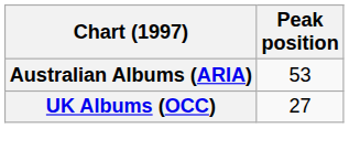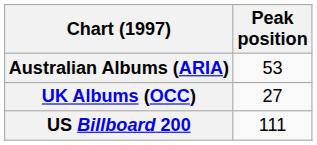 <table class="wikitable sortable plainrowheaders">
 <tr>
 <th>Chart (1997)</th>
 <th>Peak<br>position</th>
 </tr>
 <tr>
 <th scope="row">Australian Albums (<a href='#'>ARIA</a>)</th>
 <td style="text-align:center;">53</td>
 </tr>
 <tr>
 <th scope="row"><a href='#'>UK Albums</a> (<a href='#'>OCC</a>)</th>
 <td style="text-align:center;">27</td>
 </tr>
+<tr>
+<th scope="row">US <a href='#'><em>Billboard</em> 200</a></th>
+<td style="text-align:center;">111</td>
+</tr>
 </table>
